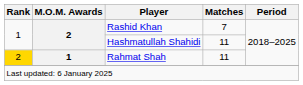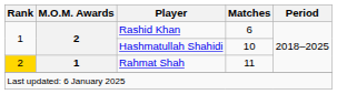 <table class="wikitable sortable">
 <tr>
 <th scope=col>Rank</th>
 <th scope=col>M.O.M. Awards</th>
 <th scope=col>Player</th>
 <th scope=col>Matches</th>
 <th scope=col>Period</th>
 </tr>
 <tr>
 <td align=center rowspan=2>1</td>
 <th rowspan=2>2</th>
 <td><a href='#'>Rashid Khan</a></td>
-<td align=center>7</td>
+<td align=center>6</td>
 <td rowspan=3>2018–2025</td>
 </tr>
 <tr>
 <td><a href='#'>Hashmatullah Shahidi</a></td>
-<td align=center>11</td>
+<td align=center>10</td>
 </tr>
 <tr>
 <td align=center style="background: gold;">2</td>
 <th>1</th>
 <td><a href='#'>Rahmat Shah</a></td>
 <td align=center>11</td>
 </tr>
 <tr>
 </tr>
 <tr class=sortbottom>
 <td colspan=5><small>Last updated: 6 January 2025</small></td>
 </tr>
 </table>
